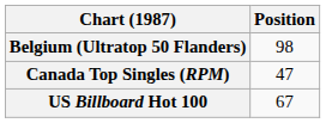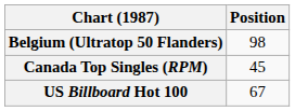 <table class="wikitable sortable plainrowheaders" style="text-align:center">
 <tr>
 <th>Chart (1987)</th>
 <th>Position</th>
 </tr>
 <tr>
 <th scope="row">Belgium (Ultratop 50 Flanders)</th>
 <td>98</td>
 </tr>
 <tr>
 <th scope="row">Canada Top Singles (<em>RPM</em>)</th>
-<td>47</td>
+<td>45</td>
 </tr>
 <tr>
 <th scope="row">US <em>Billboard</em> Hot 100</th>
 <td>67</td>
 </tr>
 </table>
